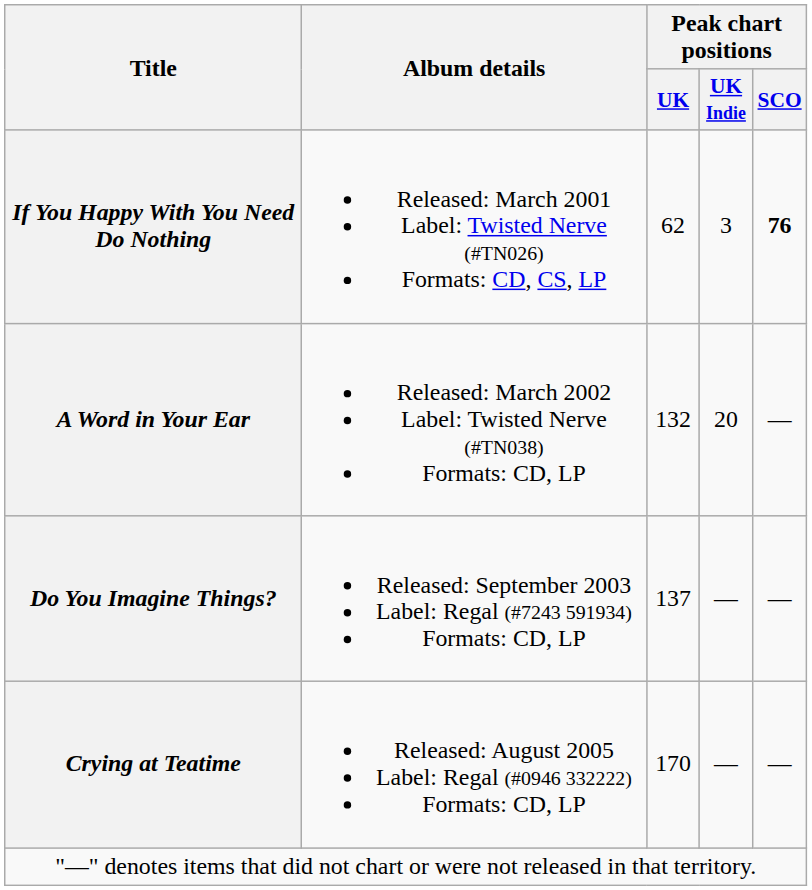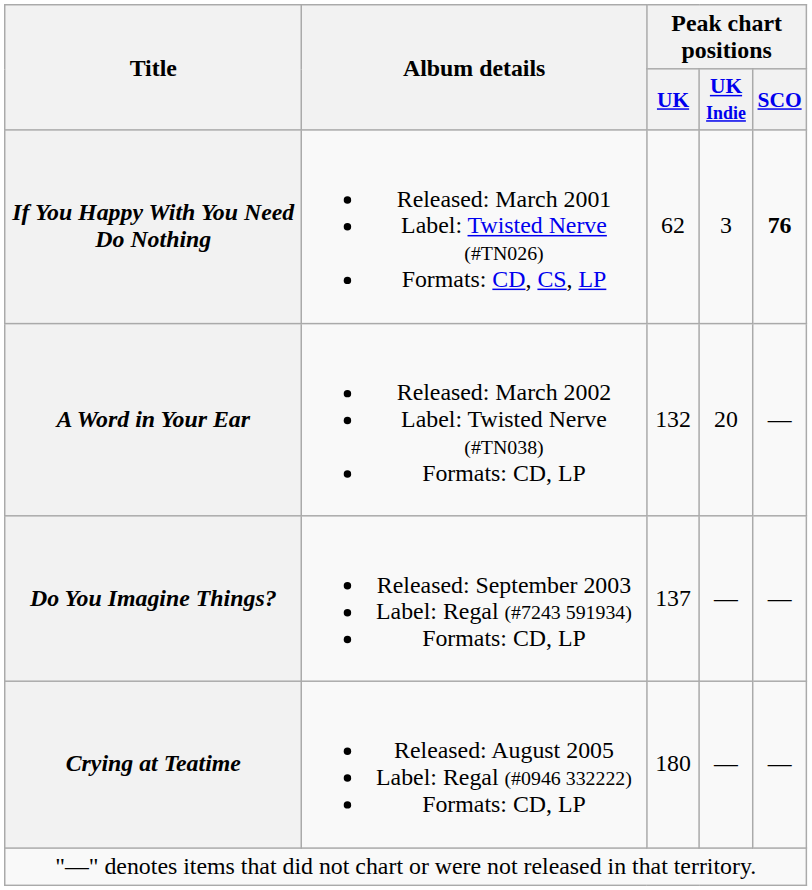 <table class="wikitable plainrowheaders" style="text-align:center;">
 <tr>
 <th scope="col" rowspan="2" style="width:12em;">Title</th>
 <th scope="col" rowspan="2" style="width:14em;">Album details</th>
 <th scope="col" colspan="3">Peak chart positions</th>
 </tr>
 <tr>
 <th style="width:2em;font-size:90%;"><a href='#'>UK</a><br></th>
 <th style="width:2em;font-size:90%;"><a href='#'>UK<br><small>Indie</small></a><br></th>
 <th style="width:2em;font-size:90%;"><a href='#'>SCO</a><br></th>
 </tr>
 <tr>
 <th scope="row"><em>If You Happy With You Need Do Nothing</em></th>
 <td><br><ul><li>Released: March 2001</li><li>Label: <a href='#'>Twisted Nerve</a> <small>(#TN026)</small></li><li>Formats: <a href='#'>CD</a>, <a href='#'>CS</a>, <a href='#'>LP</a></li></ul></td>
 <td>62</td>
 <td>3</td>
 <td><strong>76</strong></td>
 </tr>
 <tr>
 <th scope="row"><em>A Word in Your Ear</em></th>
 <td><br><ul><li>Released: March 2002</li><li>Label: Twisted Nerve <small>(#TN038)</small></li><li>Formats: CD, LP</li></ul></td>
 <td>132</td>
 <td>20</td>
 <td>—</td>
 </tr>
 <tr>
 <th scope="row"><em>Do You Imagine Things?</em></th>
 <td><br><ul><li>Released: September 2003</li><li>Label: Regal <small>(#7243 591934)</small></li><li>Formats: CD, LP</li></ul></td>
 <td>137</td>
 <td>—</td>
 <td>—</td>
 </tr>
 <tr>
 <th scope="row"><em>Crying at Teatime</em></th>
 <td><br><ul><li>Released: August 2005</li><li>Label: Regal <small>(#0946 332222)</small></li><li>Formats: CD, LP</li></ul></td>
-<td>170</td>
+<td>180</td>
 <td>—</td>
 <td>—</td>
 </tr>
 <tr>
 <td style="text-align:center;" colspan="15" style="font-size:90%">"—" denotes items that did not chart or were not released in that territory.</td>
 </tr>
 </table>
